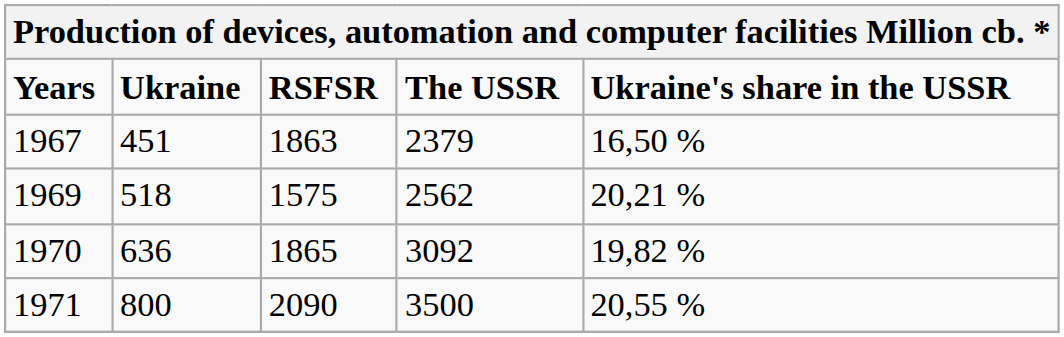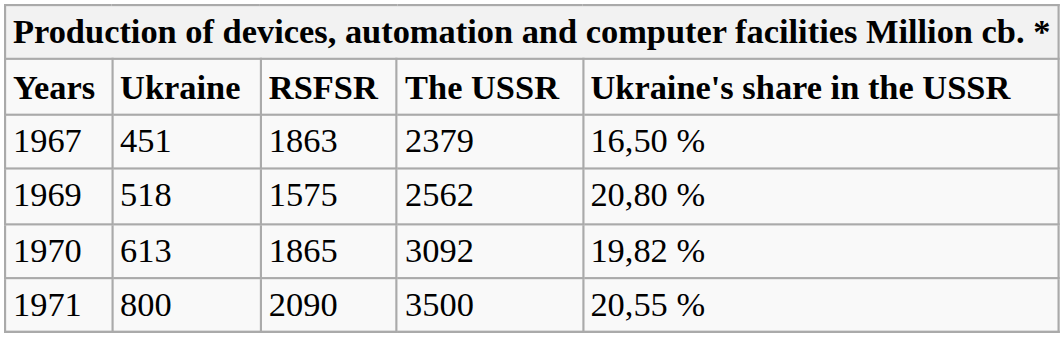 <table class="wikitable">
 <tr>
 <th colspan=5>Production of devices, automation and computer facilities Million cb. *</th>
 </tr>
 <tr>
 <td><strong>Years</strong></td>
 <td><strong>Ukraine</strong></td>
 <td><strong>RSFSR</strong></td>
 <td><strong>The USSR</strong></td>
 <td><strong>Ukraine's share in the USSR</strong></td>
 </tr>
 <tr>
 <td>1967</td>
 <td>451</td>
 <td>1863</td>
 <td>2379</td>
 <td>16,50 %</td>
 </tr>
 <tr>
 <td>1969</td>
 <td>518</td>
 <td>1575</td>
 <td>2562</td>
-<td>20,21 %</td>
+<td>20,80 %</td>
 </tr>
 <tr>
 <td>1970</td>
-<td>636</td>
+<td>613</td>
 <td>1865</td>
 <td>3092</td>
 <td>19,82 %</td>
 </tr>
 <tr>
 <td>1971</td>
 <td>800</td>
 <td>2090</td>
 <td>3500</td>
 <td>20,55 %</td>
 </tr>
 <tr>
 </tr>
 </table>
